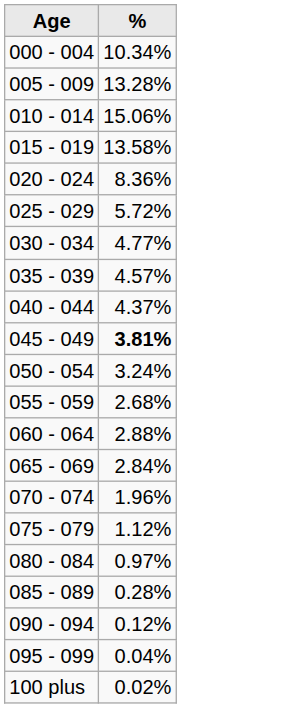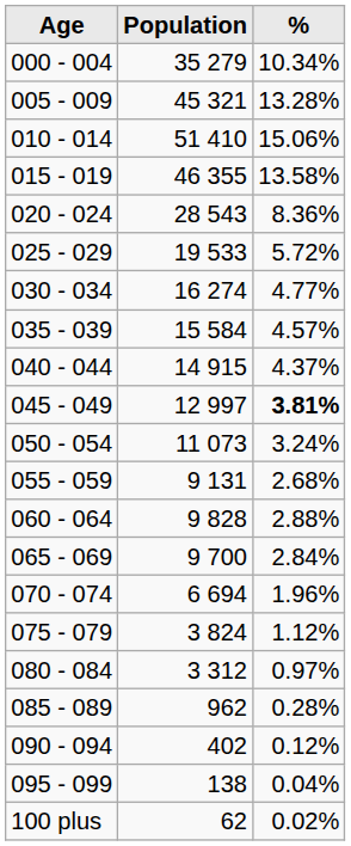 <table class="wikitable" style="font-size: 95%; text-align: right">
 <tr>
 <th style="background-color:#E9E9E9" align=left>Age</th>
+<th style="background-color:#E9E9E9" align=right>Population</th>
 <th style="background-color:#E9E9E9" align=right>%</th>
 </tr>
 <tr>
 <td align=left>000 - 004</td>
+<td>35 279</td>
 <td>10.34%</td>
 </tr>
 <tr>
 <td align=left>005 - 009</td>
+<td>45 321</td>
 <td>13.28%</td>
 </tr>
 <tr>
 <td align=left>010 - 014</td>
+<td>51 410</td>
 <td>15.06%</td>
 </tr>
 <tr>
 <td align=left>015 - 019</td>
+<td>46 355</td>
 <td>13.58%</td>
 </tr>
 <tr>
 <td align=left>020 - 024</td>
+<td>28 543</td>
 <td>8.36%</td>
 </tr>
 <tr>
 <td align=left>025 - 029</td>
+<td>19 533</td>
 <td>5.72%</td>
 </tr>
 <tr>
 <td align=left>030 - 034</td>
+<td>16 274</td>
 <td>4.77%</td>
 </tr>
 <tr>
 <td align=left>035 - 039</td>
+<td>15 584</td>
 <td>4.57%</td>
 </tr>
 <tr>
 <td align=left>040 - 044</td>
+<td>14 915</td>
 <td>4.37%</td>
 </tr>
 <tr>
 <td align=left>045 - 049</td>
+<td>12 997</td>
 <td><strong>3.81%</strong></td>
 </tr>
 <tr>
 <td align=left>050 - 054</td>
+<td>11 073</td>
 <td>3.24%</td>
 </tr>
 <tr>
 <td align=left>055 - 059</td>
+<td>9 131</td>
 <td>2.68%</td>
 </tr>
 <tr>
 <td align=left>060 - 064</td>
+<td>9 828</td>
 <td>2.88%</td>
 </tr>
 <tr>
 <td align=left>065 - 069</td>
+<td>9 700</td>
 <td>2.84%</td>
 </tr>
 <tr>
 <td align=left>070 - 074</td>
+<td>6 694</td>
 <td>1.96%</td>
 </tr>
 <tr>
 <td align=left>075 - 079</td>
+<td>3 824</td>
 <td>1.12%</td>
 </tr>
 <tr>
 <td align=left>080 - 084</td>
+<td>3 312</td>
 <td>0.97%</td>
 </tr>
 <tr>
 <td align=left>085 - 089</td>
+<td>962</td>
 <td>0.28%</td>
 </tr>
 <tr>
 <td align=left>090 - 094</td>
+<td>402</td>
 <td>0.12%</td>
 </tr>
 <tr>
 <td align=left>095 - 099</td>
+<td>138</td>
 <td>0.04%</td>
 </tr>
 <tr>
 <td align=left>100 plus</td>
+<td>62</td>
 <td>0.02%</td>
 </tr>
 </table>
